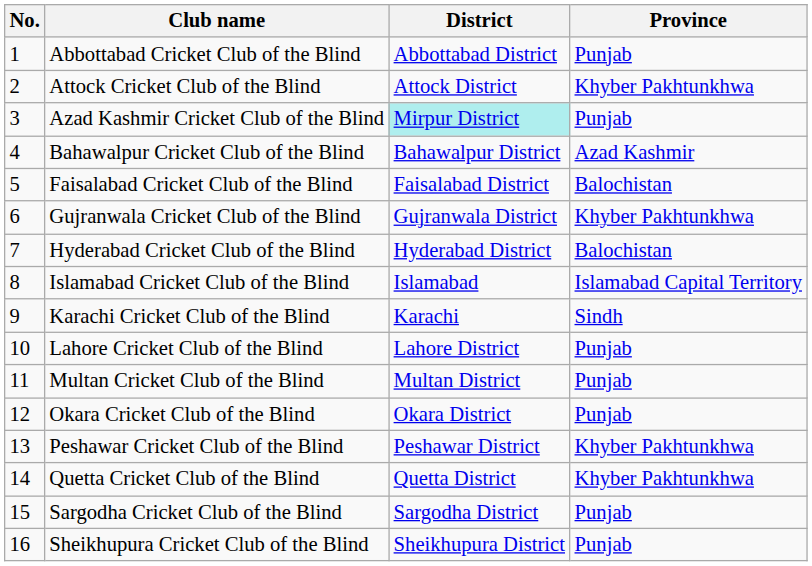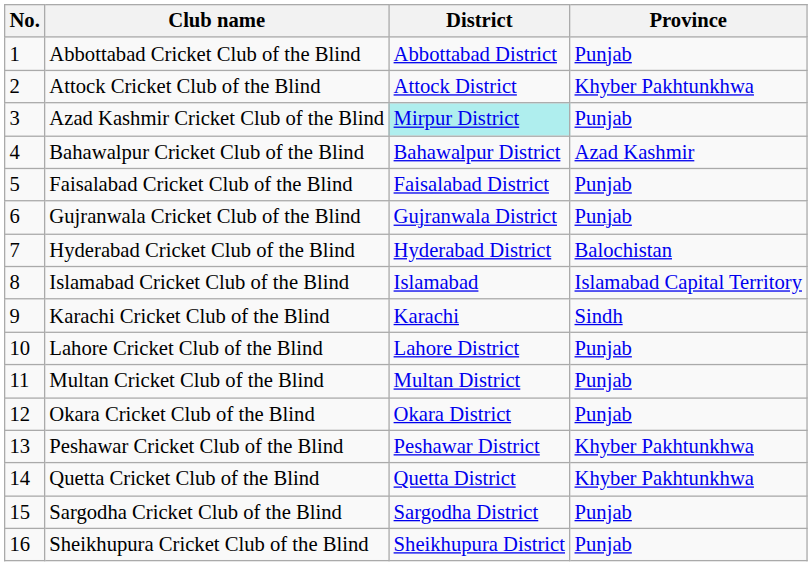 <table class="wikitable sortable">
 <tr>
 <th>No.</th>
 <th>Club name</th>
 <th>District</th>
 <th>Province</th>
 </tr>
 <tr>
 <td>1</td>
 <td>Abbottabad Cricket Club of the Blind</td>
 <td><a href='#'>Abbottabad District</a></td>
 <td><a href='#'>Punjab</a></td>
 </tr>
 <tr>
 <td>2</td>
 <td>Attock Cricket Club of the Blind</td>
 <td><a href='#'>Attock District</a></td>
 <td><a href='#'>Khyber Pakhtunkhwa</a></td>
 </tr>
 <tr>
 <td>3</td>
 <td>Azad Kashmir Cricket Club of the Blind</td>
 <td style="background: paleturquoise;"><a href='#'>Mirpur District</a></td>
 <td><a href='#'>Punjab</a></td>
 </tr>
 <tr>
 <td>4</td>
 <td>Bahawalpur Cricket Club of the Blind</td>
 <td><a href='#'>Bahawalpur District</a></td>
 <td><a href='#'>Azad Kashmir</a></td>
 </tr>
 <tr>
 <td>5</td>
 <td>Faisalabad Cricket Club of the Blind</td>
 <td><a href='#'>Faisalabad District</a></td>
-<td><a href='#'>Balochistan</a></td>
+<td><a href='#'>Punjab</a></td>
 </tr>
 <tr>
 <td>6</td>
 <td>Gujranwala Cricket Club of the Blind</td>
 <td><a href='#'>Gujranwala District</a></td>
-<td><a href='#'>Khyber Pakhtunkhwa</a></td>
+<td><a href='#'>Punjab</a></td>
 </tr>
 <tr>
 <td>7</td>
 <td>Hyderabad Cricket Club of the Blind</td>
 <td><a href='#'>Hyderabad District</a></td>
 <td><a href='#'>Balochistan</a></td>
 </tr>
 <tr>
 <td>8</td>
 <td>Islamabad Cricket Club of the Blind</td>
 <td><a href='#'>Islamabad</a></td>
 <td><a href='#'>Islamabad Capital Territory</a></td>
 </tr>
 <tr>
 <td>9</td>
 <td>Karachi Cricket Club of the Blind</td>
 <td><a href='#'>Karachi</a></td>
 <td><a href='#'>Sindh</a></td>
 </tr>
 <tr>
 <td>10</td>
 <td>Lahore Cricket Club of the Blind</td>
 <td><a href='#'>Lahore District</a></td>
 <td><a href='#'>Punjab</a></td>
 </tr>
 <tr>
 <td>11</td>
 <td>Multan Cricket Club of the Blind</td>
 <td><a href='#'>Multan District</a></td>
 <td><a href='#'>Punjab</a></td>
 </tr>
 <tr>
 <td>12</td>
 <td>Okara Cricket Club of the Blind</td>
 <td><a href='#'>Okara District</a></td>
 <td><a href='#'>Punjab</a></td>
 </tr>
 <tr>
 <td>13</td>
 <td>Peshawar Cricket Club of the Blind</td>
 <td><a href='#'>Peshawar District</a></td>
 <td><a href='#'>Khyber Pakhtunkhwa</a></td>
 </tr>
 <tr>
 <td>14</td>
 <td>Quetta Cricket Club of the Blind</td>
 <td><a href='#'>Quetta District</a></td>
 <td><a href='#'>Khyber Pakhtunkhwa</a></td>
 </tr>
 <tr>
 <td>15</td>
 <td>Sargodha Cricket Club of the Blind</td>
 <td><a href='#'>Sargodha District</a></td>
 <td><a href='#'>Punjab</a></td>
 </tr>
 <tr>
 <td>16</td>
 <td>Sheikhupura Cricket Club of the Blind</td>
 <td><a href='#'>Sheikhupura District</a></td>
 <td><a href='#'>Punjab</a></td>
 </tr>
 </table>
